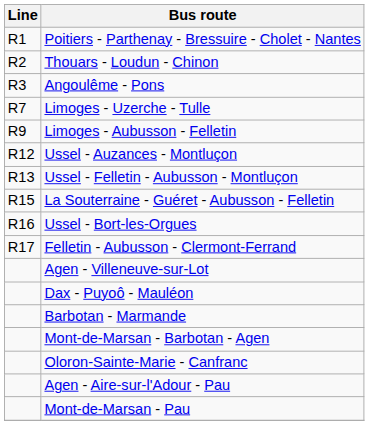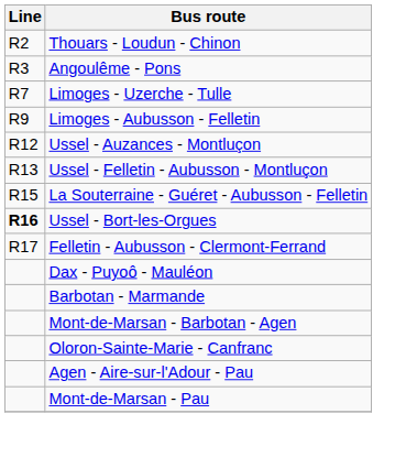 <table class="wikitable">
 <tr>
 <th>Line</th>
 <th>Bus route</th>
-</tr>
-<tr>
-<td>R1</td>
-<td><a href='#'>Poitiers</a> - <a href='#'>Parthenay</a> - <a href='#'>Bressuire</a> - <a href='#'>Cholet</a> - <a href='#'>Nantes</a></td>
 </tr>
 <tr>
 <td>R2</td>
 <td><a href='#'>Thouars</a> - <a href='#'>Loudun</a> - <a href='#'>Chinon</a></td>
 </tr>
 <tr>
 <td>R3</td>
 <td><a href='#'>Angoulême</a> - <a href='#'>Pons</a></td>
 </tr>
 <tr>
 <td>R7</td>
 <td><a href='#'>Limoges</a> - <a href='#'>Uzerche</a> - <a href='#'>Tulle</a></td>
 </tr>
 <tr>
 <td>R9</td>
 <td><a href='#'>Limoges</a> - <a href='#'>Aubusson</a> - <a href='#'>Felletin</a></td>
 </tr>
 <tr>
 <td>R12</td>
 <td><a href='#'>Ussel</a> - <a href='#'>Auzances</a> - <a href='#'>Montluçon</a></td>
 </tr>
 <tr>
 <td>R13</td>
 <td><a href='#'>Ussel</a> - <a href='#'>Felletin</a> - <a href='#'>Aubusson</a> - <a href='#'>Montluçon</a></td>
 </tr>
 <tr>
 <td>R15</td>
 <td><a href='#'>La Souterraine</a> - <a href='#'>Guéret</a> - <a href='#'>Aubusson</a> - <a href='#'>Felletin</a></td>
 </tr>
 <tr>
-<td>R16</td>
+<td><strong>R16</strong></td>
 <td><a href='#'>Ussel</a> - <a href='#'>Bort-les-Orgues</a></td>
 </tr>
 <tr>
 <td>R17</td>
 <td><a href='#'>Felletin</a> - <a href='#'>Aubusson</a> - <a href='#'>Clermont-Ferrand</a></td>
-</tr>
-<tr>
-<td></td>
-<td><a href='#'>Agen</a> - <a href='#'>Villeneuve-sur-Lot</a></td>
 </tr>
 <tr>
 <td></td>
 <td><a href='#'>Dax</a> - <a href='#'>Puyoô</a> - <a href='#'>Mauléon</a></td>
 </tr>
 <tr>
 <td></td>
 <td><a href='#'>Barbotan</a> - <a href='#'>Marmande</a></td>
 </tr>
 <tr>
 <td></td>
 <td><a href='#'>Mont-de-Marsan</a> - <a href='#'>Barbotan</a> - <a href='#'>Agen</a></td>
 </tr>
 <tr>
 <td></td>
 <td><a href='#'>Oloron-Sainte-Marie</a> - <a href='#'>Canfranc</a></td>
 </tr>
 <tr>
 <td></td>
 <td><a href='#'>Agen</a> - <a href='#'>Aire-sur-l'Adour</a> - <a href='#'>Pau</a></td>
 </tr>
 <tr>
 <td></td>
 <td><a href='#'>Mont-de-Marsan</a> - <a href='#'>Pau</a></td>
 </tr>
 <tr>
 </tr>
 </table>
